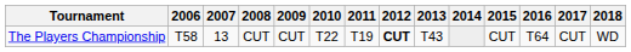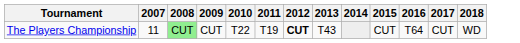 <table class="wikitable" style="font-size:95%;text-align:center;">
 <tr>
 <th>Tournament</th>
-<th>2006</th>
 <th>2007</th>
 <th>2008</th>
 <th>2009</th>
 <th>2010</th>
 <th>2011</th>
 <th>2012</th>
 <th>2013</th>
 <th>2014</th>
 <th>2015</th>
 <th>2016</th>
 <th>2017</th>
 <th>2018</th>
 </tr>
 <tr>
 <td align=left><a href='#'>The Players Championship</a></td>
-<td>T58</td>
-<td>13</td>
-<td>CUT</td>
+<td>11</td>
+<td style="background: lightgreen;">CUT</td>
 <td>CUT</td>
 <td>T22</td>
 <td>T19</td>
 <td><strong>CUT</strong></td>
 <td>T43</td>
 <td style="background:#eeeeee;"></td>
 <td>CUT</td>
 <td>T64</td>
 <td>CUT</td>
 <td>WD</td>
 </tr>
 </table>
